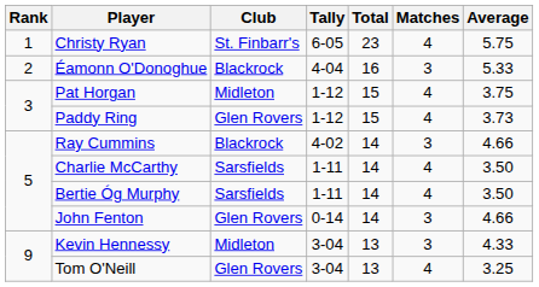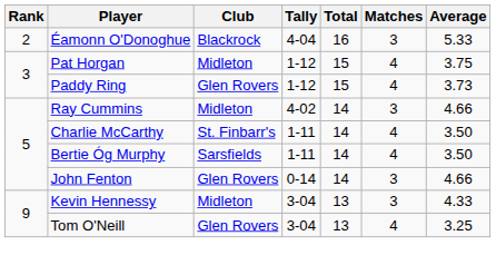 <table class="wikitable">
 <tr>
 <th>Rank</th>
 <th>Player</th>
 <th>Club</th>
 <th>Tally</th>
 <th>Total</th>
 <th>Matches</th>
 <th>Average</th>
-</tr>
-<tr>
-<td rowspan=1 align=center>1</td>
-<td><a href='#'>Christy Ryan</a></td>
-<td><a href='#'>St. Finbarr's</a></td>
-<td align=center>6-05</td>
-<td align=center>23</td>
-<td align=center>4</td>
-<td align=center>5.75</td>
 </tr>
 <tr>
 <td rowspan=1 align=center>2</td>
 <td><a href='#'>Éamonn O'Donoghue</a></td>
 <td><a href='#'>Blackrock</a></td>
 <td align=center>4-04</td>
 <td align=center>16</td>
 <td align=center>3</td>
 <td align=center>5.33</td>
 </tr>
 <tr>
 <td rowspan=2 align=center>3</td>
 <td><a href='#'>Pat Horgan</a></td>
 <td><a href='#'>Midleton</a></td>
 <td align=center>1-12</td>
 <td align=center>15</td>
 <td align=center>4</td>
 <td align=center>3.75</td>
 </tr>
 <tr>
 <td><a href='#'>Paddy Ring</a></td>
 <td><a href='#'>Glen Rovers</a></td>
 <td align=center>1-12</td>
 <td align=center>15</td>
 <td align=center>4</td>
 <td align=center>3.73</td>
 </tr>
 <tr>
 <td rowspan=4 align=center>5</td>
 <td><a href='#'>Ray Cummins</a></td>
-<td><a href='#'>Blackrock</a></td>
+<td><a href='#'>Midleton</a></td>
 <td align=center>4-02</td>
 <td align=center>14</td>
 <td align=center>3</td>
 <td align=center>4.66</td>
 </tr>
 <tr>
 <td><a href='#'>Charlie McCarthy</a></td>
-<td><a href='#'>Sarsfields</a></td>
+<td><a href='#'>St. Finbarr's</a></td>
 <td align=center>1-11</td>
 <td align=center>14</td>
 <td align=center>4</td>
 <td align=center>3.50</td>
 </tr>
 <tr>
 <td><a href='#'>Bertie Óg Murphy</a></td>
 <td><a href='#'>Sarsfields</a></td>
 <td align=center>1-11</td>
 <td align=center>14</td>
 <td align=center>4</td>
 <td align=center>3.50</td>
 </tr>
 <tr>
 <td><a href='#'>John Fenton</a></td>
 <td><a href='#'>Glen Rovers</a></td>
 <td align=center>0-14</td>
 <td align=center>14</td>
 <td align=center>3</td>
 <td align=center>4.66</td>
 </tr>
 <tr>
 <td rowspan=2 align=center>9</td>
 <td><a href='#'>Kevin Hennessy</a></td>
 <td><a href='#'>Midleton</a></td>
 <td align=center>3-04</td>
 <td align=center>13</td>
 <td align=center>3</td>
 <td align=center>4.33</td>
 </tr>
 <tr>
 <td>Tom O'Neill</td>
 <td><a href='#'>Glen Rovers</a></td>
 <td align=center>3-04</td>
 <td align=center>13</td>
 <td align=center>4</td>
 <td align=center>3.25</td>
 </tr>
 </table>
